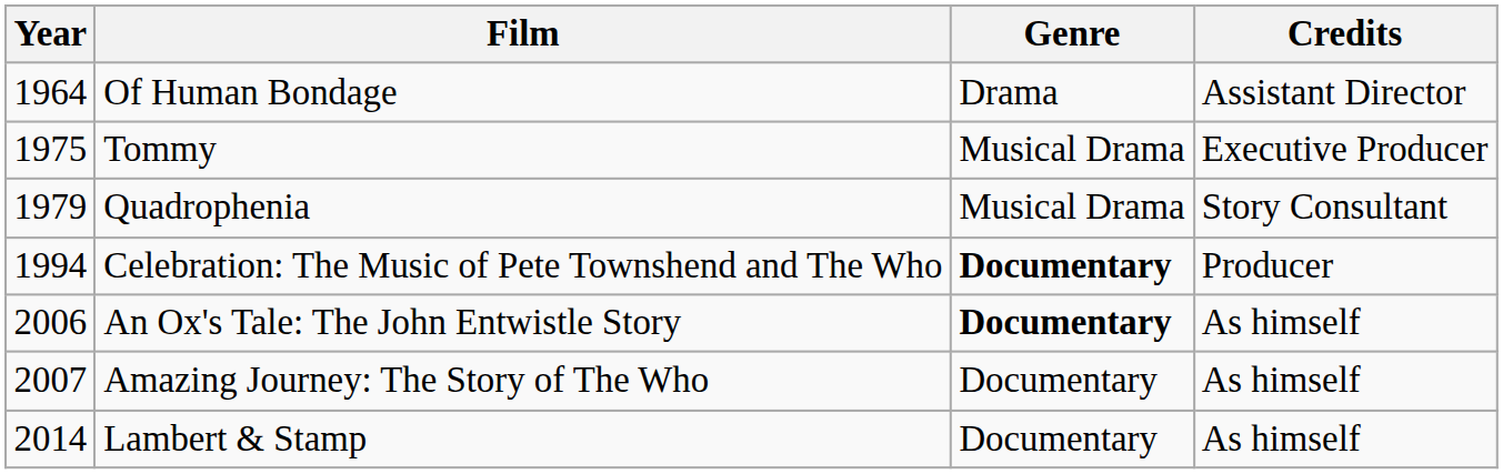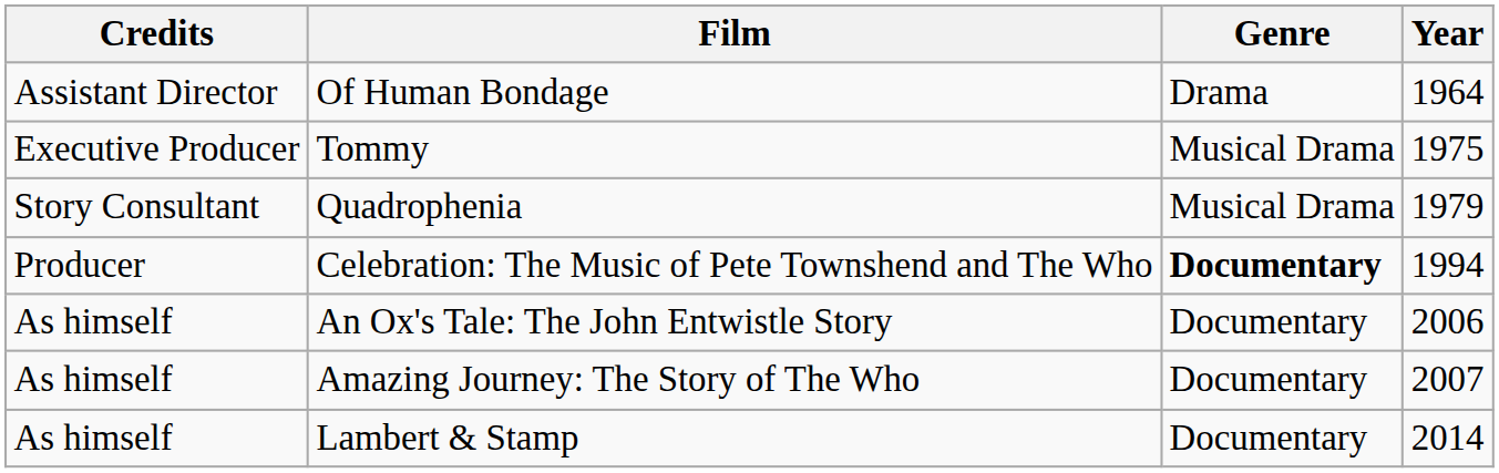 <table class="wikitable">
 <tr>
-<th>Year</th>
+<th>Credits</th>
 <th>Film</th>
 <th>Genre</th>
-<th>Credits</th>
+<th>Year</th>
 </tr>
 <tr>
-<td>1964</td>
+<td>Assistant Director</td>
 <td>Of Human Bondage</td>
 <td>Drama</td>
-<td>Assistant Director</td>
+<td>1964</td>
 </tr>
 <tr>
-<td>1975</td>
+<td>Executive Producer</td>
 <td>Tommy</td>
 <td>Musical Drama</td>
-<td>Executive Producer</td>
+<td>1975</td>
 </tr>
 <tr>
-<td>1979</td>
+<td>Story Consultant</td>
 <td>Quadrophenia</td>
 <td>Musical Drama</td>
-<td>Story Consultant</td>
+<td>1979</td>
 </tr>
 <tr>
-<td>1994</td>
+<td>Producer</td>
 <td>Celebration: The Music of Pete Townshend and The Who</td>
 <td><strong>Documentary</strong></td>
-<td>Producer</td>
+<td>1994</td>
 </tr>
 <tr>
+<td>As himself</td>
+<td>An Ox's Tale: The John Entwistle Story</td>
+<td>Documentary</td>
 <td>2006</td>
-<td>An Ox's Tale: The John Entwistle Story</td>
-<td><strong>Documentary</strong></td>
-<td>As himself</td>
 </tr>
 <tr>
-<td>2007</td>
+<td>As himself</td>
 <td>Amazing Journey: The Story of The Who</td>
 <td>Documentary</td>
-<td>As himself</td>
+<td>2007</td>
 </tr>
 <tr>
-<td>2014</td>
+<td>As himself</td>
 <td>Lambert & Stamp</td>
 <td>Documentary</td>
-<td>As himself</td>
+<td>2014</td>
 </tr>
 </table>
